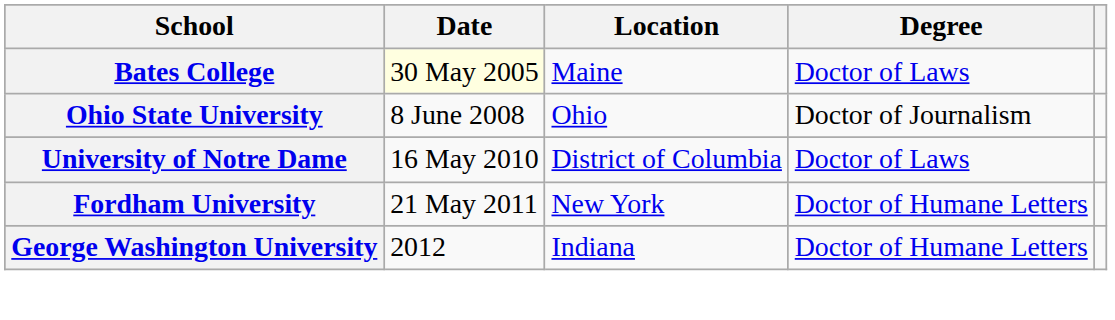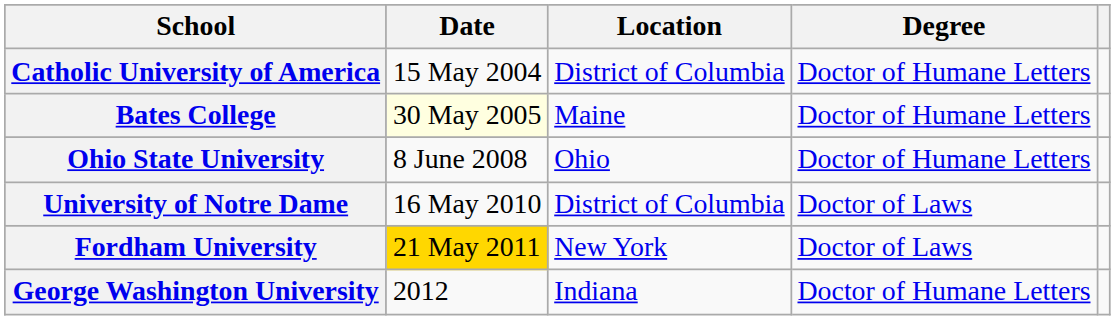 <table class="wikitable">
 <tr>
 <th scope="col">School</th>
 <th scope="col" data-sort-type="date">Date</th>
 <th scope="col">Location</th>
 <th scope="col">Degree</th>
 <th scope="col"></th>
 </tr>
 <tr>
+<th scope="row"><a href='#'>Catholic University of America</a></th>
+<td>15 May 2004</td>
+<td><a href='#'>District of Columbia</a></td>
+<td><a href='#'>Doctor of Humane Letters</a></td>
+<td></td>
+</tr>
+<tr>
 <th scope="row"><a href='#'>Bates College</a></th>
 <td style="background: lightyellow;">30 May 2005</td>
 <td><a href='#'>Maine</a></td>
-<td><a href='#'>Doctor of Laws</a></td>
+<td><a href='#'>Doctor of Humane Letters</a></td>
 <td></td>
 </tr>
 <tr>
 <th scope="row"><a href='#'>Ohio State University</a></th>
 <td>8 June 2008</td>
 <td><a href='#'>Ohio</a></td>
-<td>Doctor of Journalism</td>
+<td><a href='#'>Doctor of Humane Letters</a></td>
 <td></td>
 </tr>
 <tr>
 <th scope="row"><a href='#'>University of Notre Dame</a></th>
 <td>16 May 2010</td>
 <td><a href='#'>District of Columbia</a></td>
 <td><a href='#'>Doctor of Laws</a></td>
 <td></td>
 </tr>
 <tr>
 <th scope="row"><a href='#'>Fordham University</a></th>
-<td>21 May 2011</td>
+<td style="background: gold;">21 May 2011</td>
 <td><a href='#'>New York</a></td>
-<td><a href='#'>Doctor of Humane Letters</a></td>
+<td><a href='#'>Doctor of Laws</a></td>
 <td></td>
 </tr>
 <tr>
 <th scope="row"><a href='#'>George Washington University</a></th>
 <td>2012</td>
 <td><a href='#'>Indiana</a></td>
 <td><a href='#'>Doctor of Humane Letters</a></td>
 <td></td>
 </tr>
 </table>
